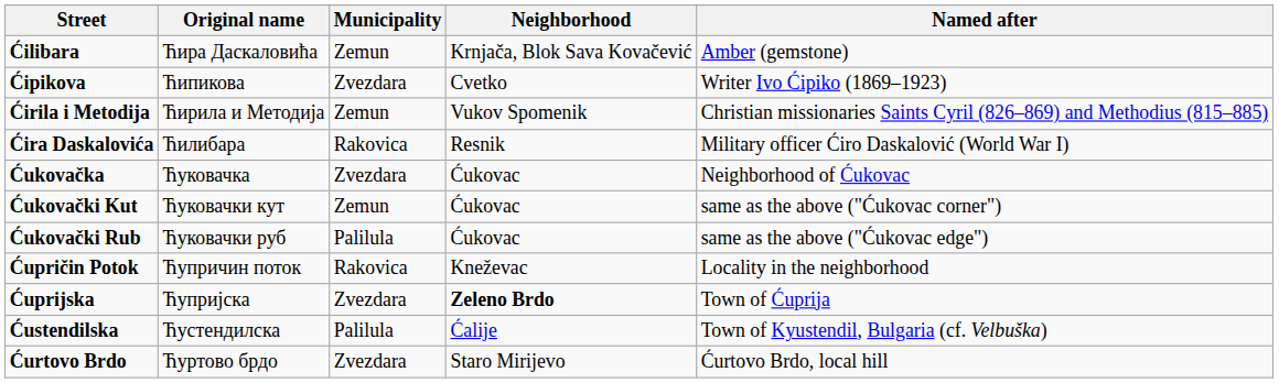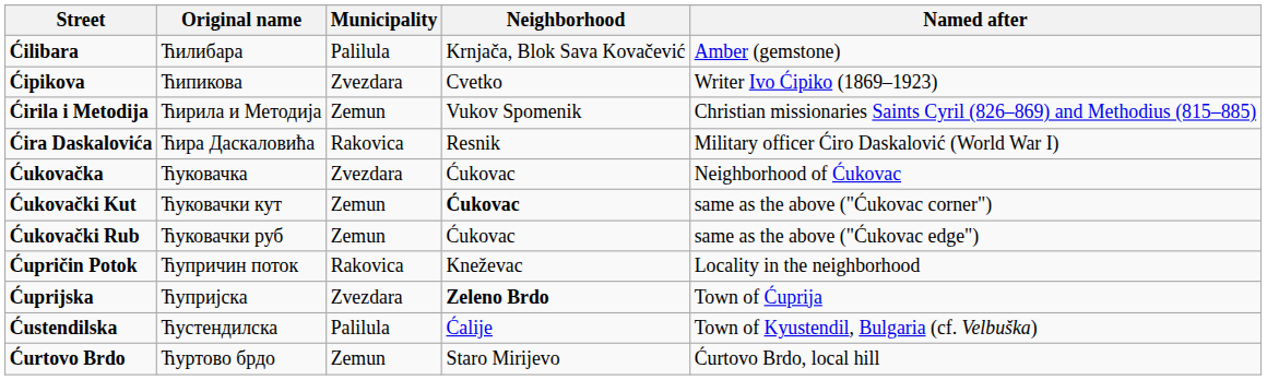 <table class="wikitable sortable">
 <tr style="background-color:#DDDDDD;text-align:center;">
 </tr>
 <tr>
 <th>Street</th>
 <th>Original name</th>
 <th>Municipality</th>
 <th>Neighborhood</th>
 <th>Named after</th>
 </tr>
 <tr>
 <td><strong>Ćilibara</strong></td>
-<td>Ћира Даскаловића</td>
-<td>Zemun</td>
+<td>Ћилибара</td>
+<td>Palilula</td>
 <td>Krnjača, Blok Sava Kovačević</td>
 <td><a href='#'>Amber</a> (gemstone)</td>
 </tr>
 <tr>
 <td><strong>Ćipikova</strong></td>
 <td>Ћипикова</td>
 <td>Zvezdara</td>
 <td>Cvetko</td>
 <td>Writer <a href='#'>Ivo Ćipiko</a> (1869–1923)</td>
 </tr>
 <tr>
 <td><strong>Ćirila i Metodija</strong></td>
 <td>Ћирила и Методија</td>
 <td>Zemun</td>
 <td>Vukov Spomenik</td>
 <td>Christian missionaries <a href='#'>Saints Cyril (826–869) and Methodius (815–885)</a></td>
 </tr>
 <tr>
 <td><strong>Ćira Daskalovića</strong></td>
-<td>Ћилибара</td>
+<td>Ћира Даскаловића</td>
 <td>Rakovica</td>
 <td>Resnik</td>
 <td>Military officer Ćiro Daskalović (World War I)</td>
 </tr>
 <tr>
 <td><strong>Ćukovačka</strong></td>
 <td>Ћуковачка</td>
 <td>Zvezdara</td>
 <td>Ćukovac</td>
 <td>Neighborhood of <a href='#'>Ćukovac</a></td>
 </tr>
 <tr>
 <td><strong>Ćukovački Kut</strong></td>
 <td>Ћуковачки кут</td>
 <td>Zemun</td>
-<td>Ćukovac</td>
+<td><strong>Ćukovac</strong></td>
 <td>same as the above ("Ćukovac corner")</td>
 </tr>
 <tr>
 <td><strong>Ćukovački Rub</strong></td>
 <td>Ћуковачки руб</td>
-<td>Palilula</td>
+<td>Zemun</td>
 <td>Ćukovac</td>
 <td>same as the above ("Ćukovac edge")</td>
 </tr>
 <tr>
 <td><strong>Ćupričin Potok</strong></td>
 <td>Ћупричин поток</td>
 <td>Rakovica</td>
 <td>Kneževac</td>
 <td>Locality in the neighborhood</td>
 </tr>
 <tr>
 <td><strong>Ćuprijska</strong></td>
 <td>Ћупријска</td>
 <td>Zvezdara</td>
 <td><strong>Zeleno Brdo</strong></td>
 <td>Town of <a href='#'>Ćuprija</a></td>
 </tr>
 <tr>
 <td><strong>Ćustendilska</strong></td>
 <td>Ћустендилска</td>
 <td>Palilula</td>
 <td><a href='#'>Ćalije</a></td>
 <td>Town of <a href='#'>Kyustendil</a>, <a href='#'>Bulgaria</a> (cf. <em>Velbuška</em>)</td>
 </tr>
 <tr>
 <td><strong>Ćurtovo Brdo</strong></td>
 <td>Ћуртово брдо</td>
-<td>Zvezdara</td>
+<td>Zemun</td>
 <td>Staro Mirijevo</td>
 <td>Ćurtovo Brdo, local hill</td>
 </tr>
 </table>
